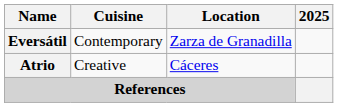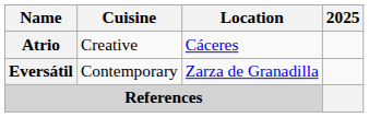 <table class="wikitable sortable plainrowheaders" style="text-align:left;">
 <tr>
 <th scope="col">Name</th>
 <th scope="col">Cuisine</th>
 <th scope="col">Location</th>
 <th scope="col">2025</th>
 </tr>
 <tr>
+<th scope="row">Atrio</th>
+<td>Creative</td>
+<td><a href='#'>Cáceres</a></td>
+<td></td>
+</tr>
+<tr>
 <th scope="row">Eversátil</th>
 <td>Contemporary</td>
 <td><a href='#'>Zarza de Granadilla</a></td>
-<td></td>
-</tr>
-<tr>
-<th scope="row">Atrio</th>
-<td>Creative</td>
-<td><a href='#'>Cáceres</a></td>
 <td></td>
 </tr>
 <tr>
 <th colspan="3" style="text-align: center;background: lightgray;">References</th>
 <th></th>
 </tr>
 </table>
